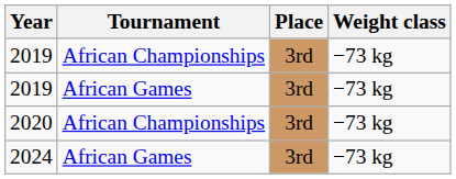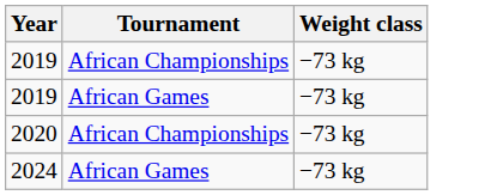 <table class=wikitable>
 <tr>
 <th>Year</th>
 <th>Tournament</th>
-<th>Place</th>
 <th>Weight class</th>
 </tr>
 <tr>
 <td>2019</td>
 <td><a href='#'>African Championships</a></td>
-<td bgcolor="cc9966" align="center">3rd</td>
 <td>−73 kg</td>
 </tr>
 <tr>
 <td>2019</td>
 <td><a href='#'>African Games</a></td>
-<td bgcolor="cc9966" align="center">3rd</td>
 <td>−73 kg</td>
 </tr>
 <tr>
 <td>2020</td>
 <td><a href='#'>African Championships</a></td>
-<td bgcolor="cc9966" align="center">3rd</td>
 <td>−73 kg</td>
 </tr>
 <tr>
 <td>2024</td>
 <td><a href='#'>African Games</a></td>
-<td bgcolor="cc9966" align="center">3rd</td>
 <td>−73 kg</td>
 </tr>
 </table>
